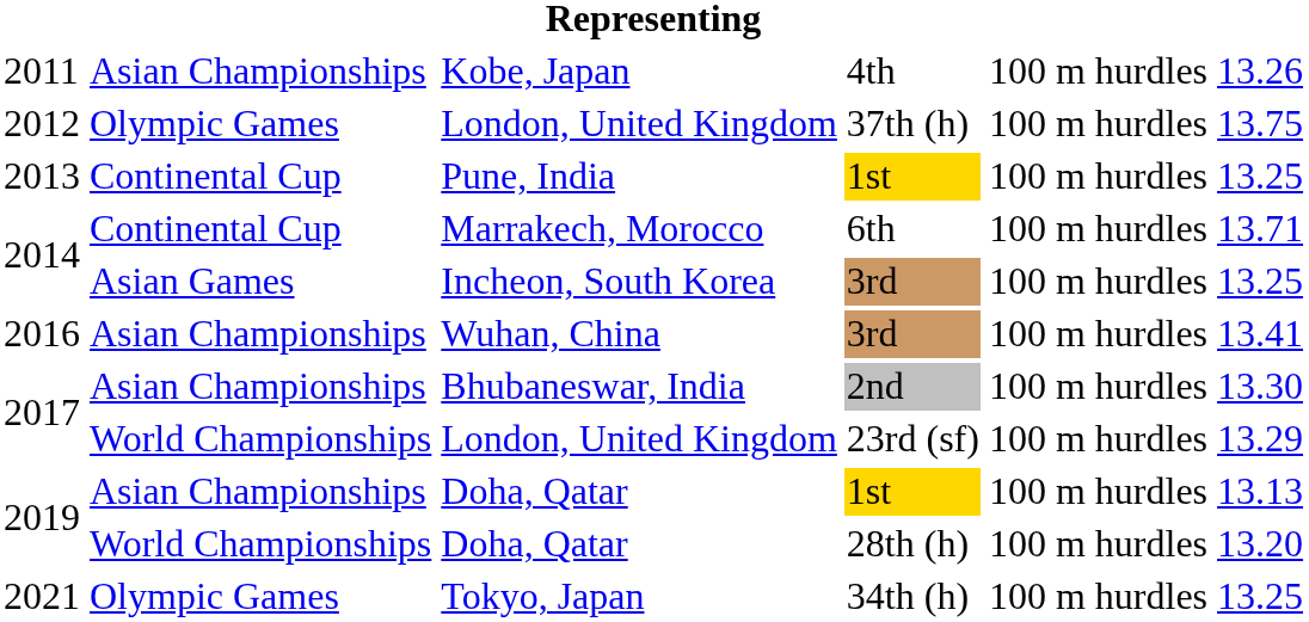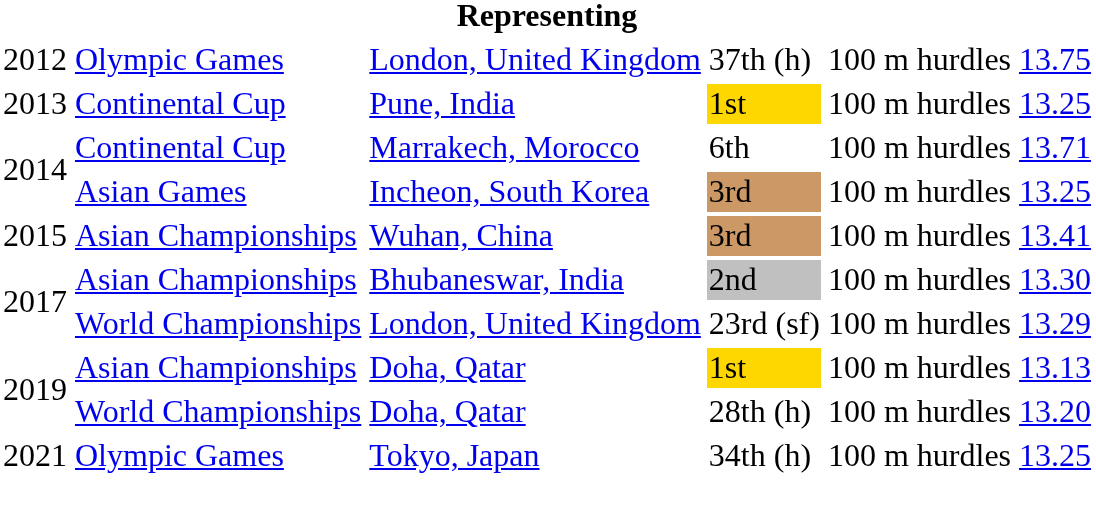 <table>
 <tr>
 <th colspan="6">Representing </th>
-</tr>
-<tr>
-<td>2011</td>
-<td><a href='#'>Asian Championships</a></td>
-<td><a href='#'>Kobe, Japan</a></td>
-<td>4th</td>
-<td>100 m hurdles</td>
-<td><a href='#'>13.26</a></td>
 </tr>
 <tr>
 <td>2012</td>
 <td><a href='#'>Olympic Games</a></td>
 <td><a href='#'>London, United Kingdom</a></td>
 <td>37th (h)</td>
 <td>100 m hurdles</td>
 <td><a href='#'>13.75</a></td>
 </tr>
 <tr>
 <td>2013</td>
 <td><a href='#'>Continental Cup</a></td>
 <td><a href='#'>Pune, India</a></td>
 <td bgcolor=gold>1st</td>
 <td>100 m hurdles</td>
 <td><a href='#'>13.25</a></td>
 </tr>
 <tr>
 <td rowspan=2>2014</td>
 <td><a href='#'>Continental Cup</a></td>
 <td><a href='#'>Marrakech, Morocco</a></td>
 <td>6th</td>
 <td>100 m hurdles</td>
 <td><a href='#'>13.71</a></td>
 </tr>
 <tr>
 <td><a href='#'>Asian Games</a></td>
 <td><a href='#'>Incheon, South Korea</a></td>
 <td bgcolor=cc9966>3rd</td>
 <td>100 m hurdles</td>
 <td><a href='#'>13.25</a></td>
 </tr>
 <tr>
-<td>2016</td>
+<td>2015</td>
 <td><a href='#'>Asian Championships</a></td>
 <td><a href='#'>Wuhan, China</a></td>
 <td bgcolor=cc9966>3rd</td>
 <td>100 m hurdles</td>
 <td><a href='#'>13.41</a></td>
 </tr>
 <tr>
 <td rowspan=2>2017</td>
 <td><a href='#'>Asian Championships</a></td>
 <td><a href='#'>Bhubaneswar, India</a></td>
 <td bgcolor=silver>2nd</td>
 <td>100 m hurdles</td>
 <td><a href='#'>13.30</a></td>
 </tr>
 <tr>
 <td><a href='#'>World Championships</a></td>
 <td><a href='#'>London, United Kingdom</a></td>
 <td>23rd (sf)</td>
 <td>100 m hurdles</td>
 <td><a href='#'>13.29</a></td>
 </tr>
 <tr>
 <td rowspan=2>2019</td>
 <td><a href='#'>Asian Championships</a></td>
 <td><a href='#'>Doha, Qatar</a></td>
 <td bgcolor=gold>1st</td>
 <td>100 m hurdles</td>
 <td><a href='#'>13.13</a></td>
 </tr>
 <tr>
 <td><a href='#'>World Championships</a></td>
 <td><a href='#'>Doha, Qatar</a></td>
 <td>28th (h)</td>
 <td>100 m hurdles</td>
 <td><a href='#'>13.20</a></td>
 </tr>
 <tr>
 <td>2021</td>
 <td><a href='#'>Olympic Games</a></td>
 <td><a href='#'>Tokyo, Japan</a></td>
 <td>34th (h)</td>
 <td>100 m hurdles</td>
 <td><a href='#'>13.25</a></td>
 </tr>
 </table>
